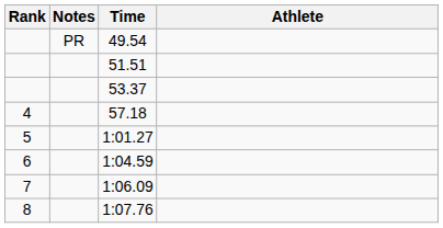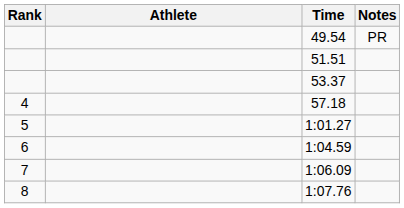 <table class="wikitable" style="text-align:center">
 <tr>
 <th>Rank</th>
+<th Style="width:18em">Athlete</th>
+<th>Time</th>
 <th>Notes</th>
-<th>Time</th>
-<th Style="width:18em">Athlete</th>
 </tr>
 <tr>
 <td></td>
+<td style="text-align:left"></td>
+<td>49.54</td>
 <td>PR</td>
-<td>49.54</td>
-<td style="text-align:left"></td>
 </tr>
 <tr>
 <td></td>
+<td style="text-align:left"></td>
+<td>51.51</td>
 <td></td>
-<td>51.51</td>
-<td style="text-align:left"></td>
 </tr>
 <tr>
 <td></td>
+<td style="text-align:left"></td>
+<td>53.37</td>
 <td></td>
-<td>53.37</td>
-<td style="text-align:left"></td>
 </tr>
 <tr>
 <td>4</td>
+<td style="text-align:left"></td>
+<td>57.18</td>
 <td></td>
-<td>57.18</td>
-<td style="text-align:left"></td>
 </tr>
 <tr>
 <td>5</td>
+<td style="text-align:left"></td>
+<td>1:01.27</td>
 <td></td>
-<td>1:01.27</td>
-<td style="text-align:left"></td>
 </tr>
 <tr>
 <td>6</td>
+<td style="text-align:left"></td>
+<td>1:04.59</td>
 <td></td>
-<td>1:04.59</td>
-<td style="text-align:left"></td>
 </tr>
 <tr>
 <td>7</td>
+<td style="text-align:left"></td>
+<td>1:06.09</td>
 <td></td>
-<td>1:06.09</td>
-<td style="text-align:left"></td>
 </tr>
 <tr>
 <td>8</td>
+<td style="text-align:left"></td>
+<td>1:07.76</td>
 <td></td>
-<td>1:07.76</td>
-<td style="text-align:left"></td>
 </tr>
 </table>
